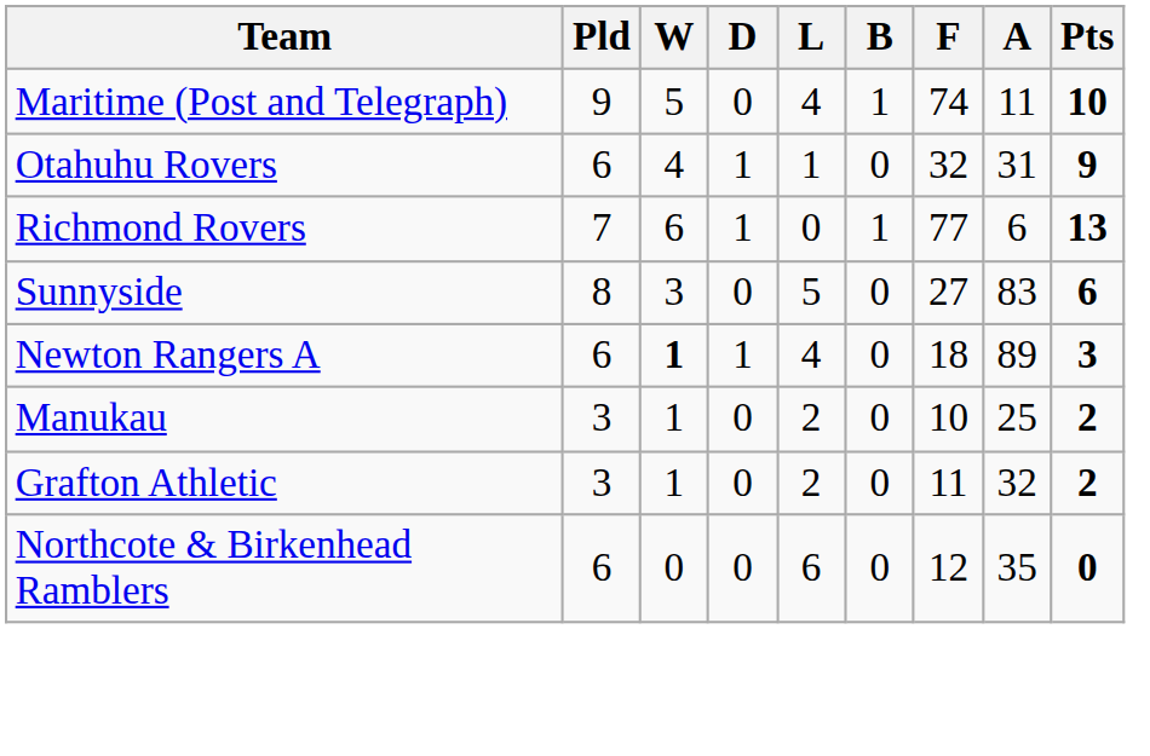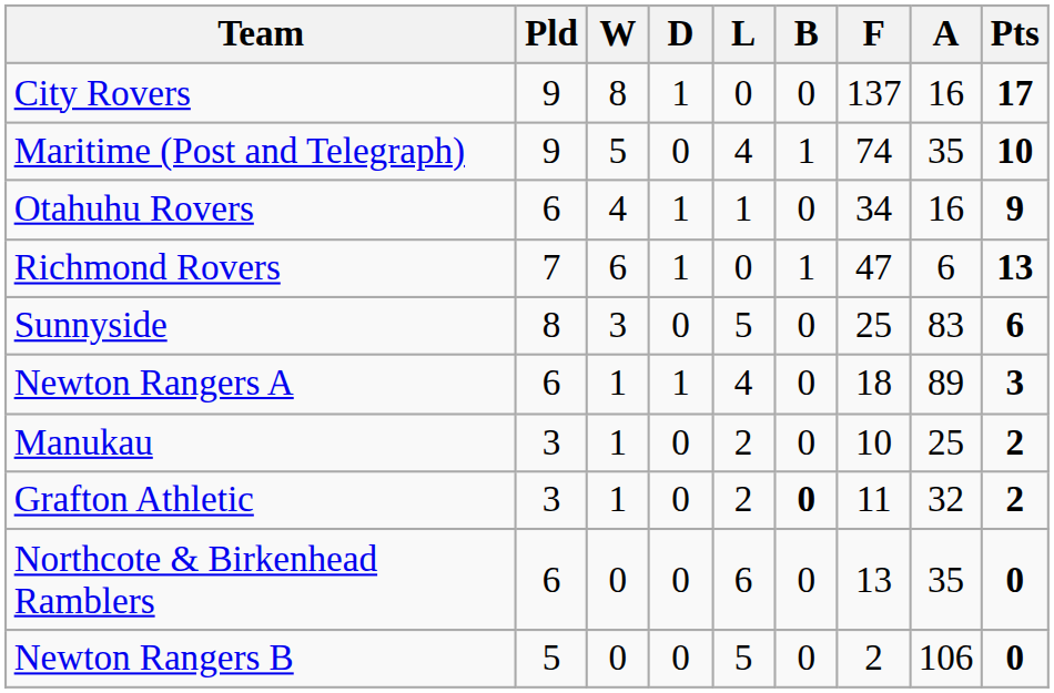 <table class="wikitable" style="text-align:center;">
 <tr>
 <th width=215>Team</th>
 <th width=20 abbr="Played">Pld</th>
 <th width=20 abbr="Won">W</th>
 <th width=20 abbr="Drawn">D</th>
 <th width=20 abbr="Lost">L</th>
 <th width=20 abbr="Bye">B</th>
 <th width=20 abbr="For">F</th>
 <th width=20 abbr="Against">A</th>
 <th width=20 abbr="Points">Pts</th>
 </tr>
 <tr>
+<td style="text-align:left;"><a href='#'>City Rovers</a></td>
+<td>9</td>
+<td>8</td>
+<td>1</td>
+<td>0</td>
+<td>0</td>
+<td>137</td>
+<td>16</td>
+<td><strong>17</strong></td>
+</tr>
+<tr>
 <td style="text-align:left;"><a href='#'>Maritime (Post and Telegraph)</a></td>
 <td>9</td>
 <td>5</td>
 <td>0</td>
 <td>4</td>
 <td>1</td>
 <td>74</td>
-<td>11</td>
+<td>35</td>
 <td><strong>10</strong></td>
 </tr>
 <tr>
 <td style="text-align:left;"><a href='#'>Otahuhu Rovers</a></td>
 <td>6</td>
 <td>4</td>
 <td>1</td>
 <td>1</td>
 <td>0</td>
-<td>32</td>
-<td>31</td>
+<td>34</td>
+<td>16</td>
 <td><strong>9</strong></td>
 </tr>
 <tr>
 <td style="text-align:left;"><a href='#'>Richmond Rovers</a></td>
 <td>7</td>
 <td>6</td>
 <td>1</td>
 <td>0</td>
 <td>1</td>
-<td>77</td>
+<td>47</td>
 <td>6</td>
 <td><strong>13</strong></td>
 </tr>
 <tr>
 <td style="text-align:left;"><a href='#'>Sunnyside</a></td>
 <td>8</td>
 <td>3</td>
 <td>0</td>
 <td>5</td>
 <td>0</td>
-<td>27</td>
+<td>25</td>
 <td>83</td>
 <td><strong>6</strong></td>
 </tr>
 <tr>
 <td style="text-align:left;"><a href='#'>Newton Rangers A</a></td>
 <td>6</td>
-<td><strong>1</strong></td>
+<td>1</td>
 <td>1</td>
 <td>4</td>
 <td>0</td>
 <td>18</td>
 <td>89</td>
 <td><strong>3</strong></td>
 </tr>
 <tr>
 <td style="text-align:left;"><a href='#'>Manukau</a></td>
 <td>3</td>
 <td>1</td>
 <td>0</td>
 <td>2</td>
 <td>0</td>
 <td>10</td>
 <td>25</td>
 <td><strong>2</strong></td>
 </tr>
 <tr>
 <td style="text-align:left;"><a href='#'>Grafton Athletic</a></td>
 <td>3</td>
 <td>1</td>
 <td>0</td>
 <td>2</td>
-<td>0</td>
+<td><strong>0</strong></td>
 <td>11</td>
 <td>32</td>
 <td><strong>2</strong></td>
 </tr>
 <tr>
 <td style="text-align:left;"><a href='#'>Northcote & Birkenhead Ramblers</a></td>
 <td>6</td>
 <td>0</td>
 <td>0</td>
 <td>6</td>
 <td>0</td>
-<td>12</td>
+<td>13</td>
 <td>35</td>
 <td><strong>0</strong></td>
 </tr>
+<tr>
+<td style="text-align:left;"><a href='#'>Newton Rangers B</a></td>
+<td>5</td>
+<td>0</td>
+<td>0</td>
+<td>5</td>
+<td>0</td>
+<td>2</td>
+<td>106</td>
+<td><strong>0</strong></td>
+</tr>
 </table>
